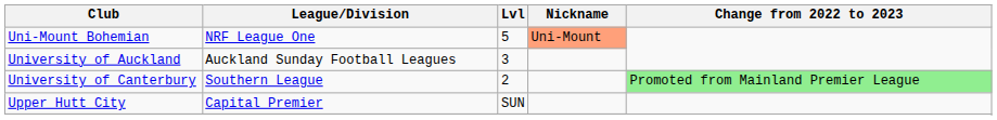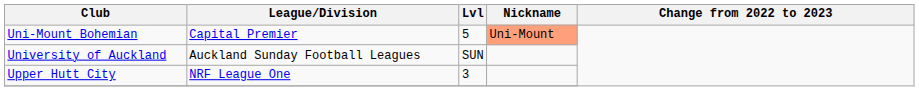 <table class="wikitable sortable" width=100% style="font-size:90%">
 <tr>
 <th width=20%>Club</th>
 <th width=30%>League/Division</th>
 <th width=3%>Lvl</th>
 <th width=10%>Nickname</th>
 <th width=37%>Change from 2022 to 2023</th>
 </tr>
 <tr>
 <td><a href='#'>Uni-Mount Bohemian</a></td>
-<td><a href='#'>NRF League One</a></td>
+<td><a href='#'>Capital Premier</a></td>
 <td>5</td>
 <td style="background: lightsalmon;">Uni-Mount</td>
 </tr>
 <tr>
 <td><a href='#'>University of Auckland</a></td>
 <td>Auckland Sunday Football Leagues</td>
-<td>3</td>
+<td>SUN</td>
 <td></td>
 </tr>
 <tr>
-<td><a href='#'>University of Canterbury</a></td>
-<td><a href='#'>Southern League</a></td>
-<td>2</td>
-<td></td>
-<td style="background:lightgreen">Promoted from Mainland Premier League</td>
-</tr>
-<tr>
 <td><a href='#'>Upper Hutt City</a></td>
-<td><a href='#'>Capital Premier</a></td>
-<td>SUN</td>
+<td><a href='#'>NRF League One</a></td>
+<td>3</td>
 <td></td>
 </tr>
 <tr>
 </tr>
 </table>
